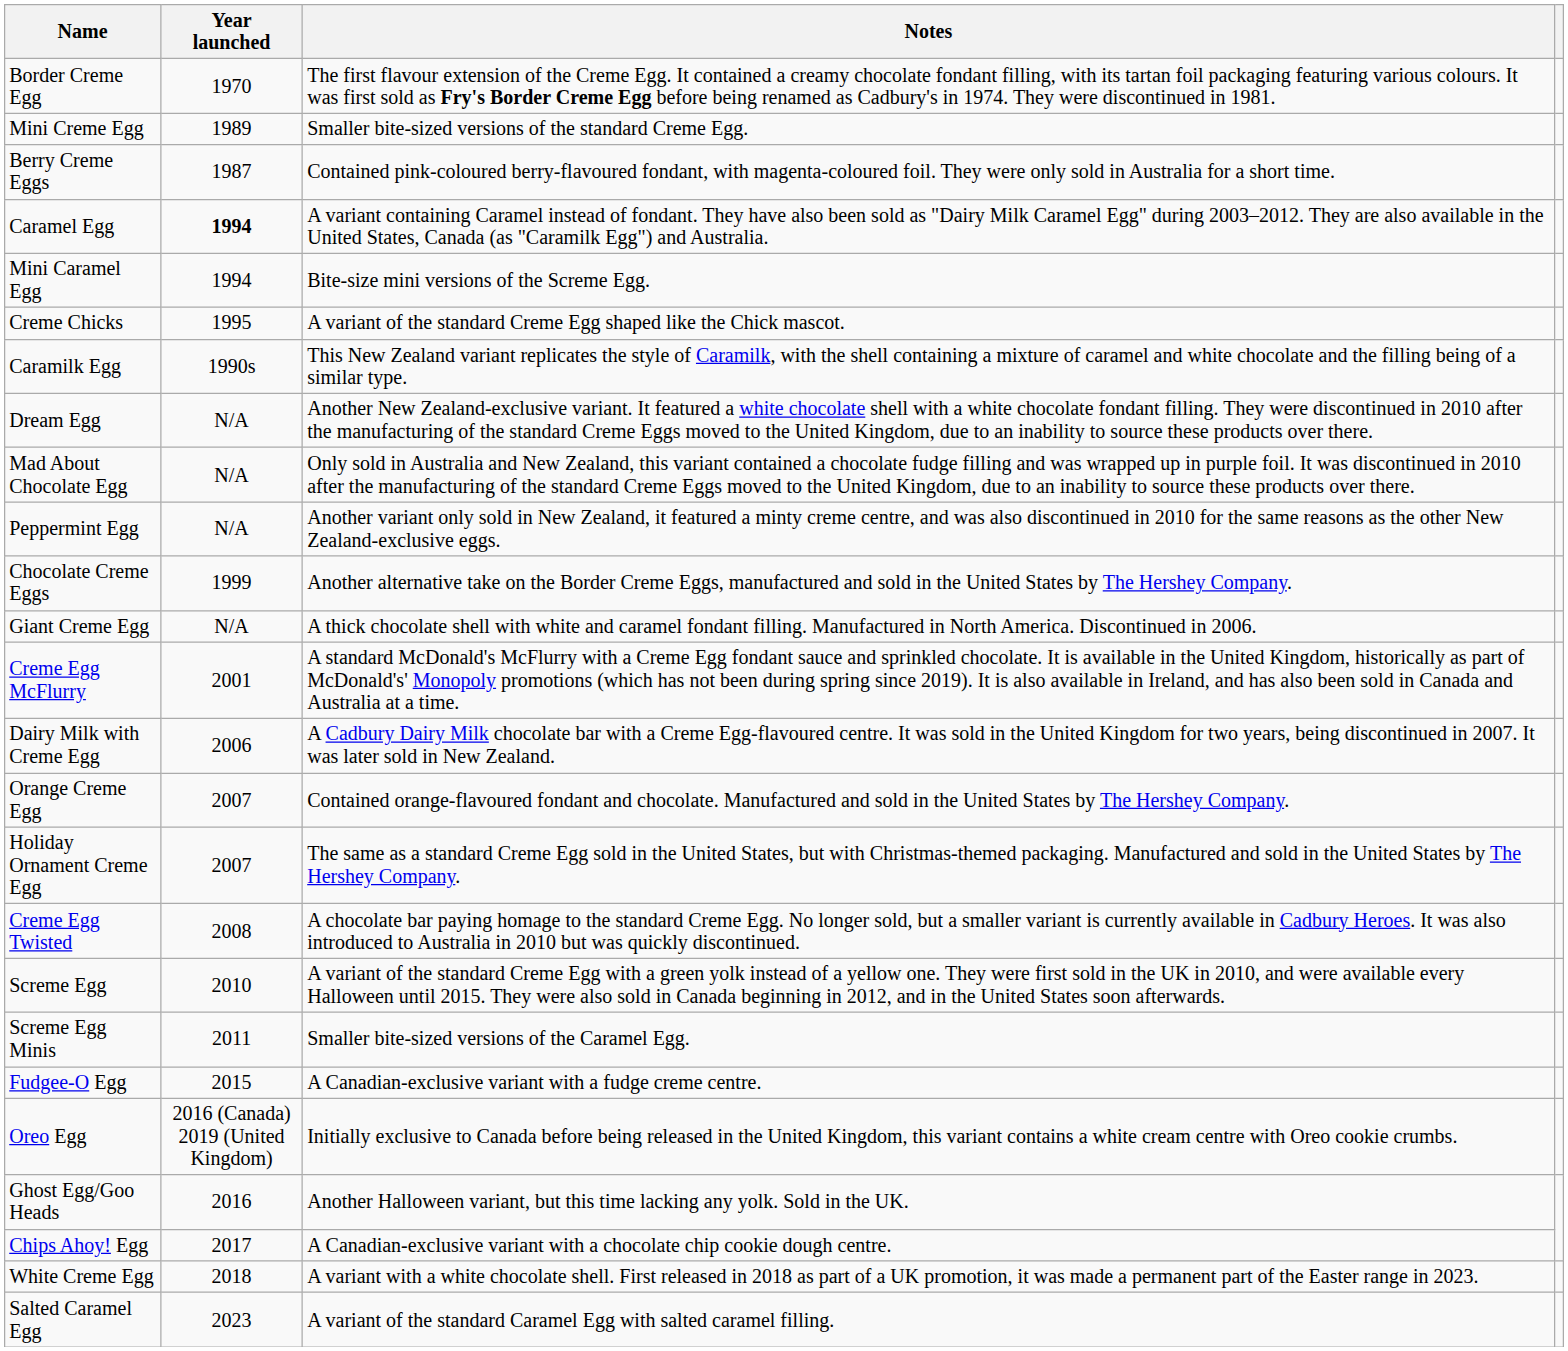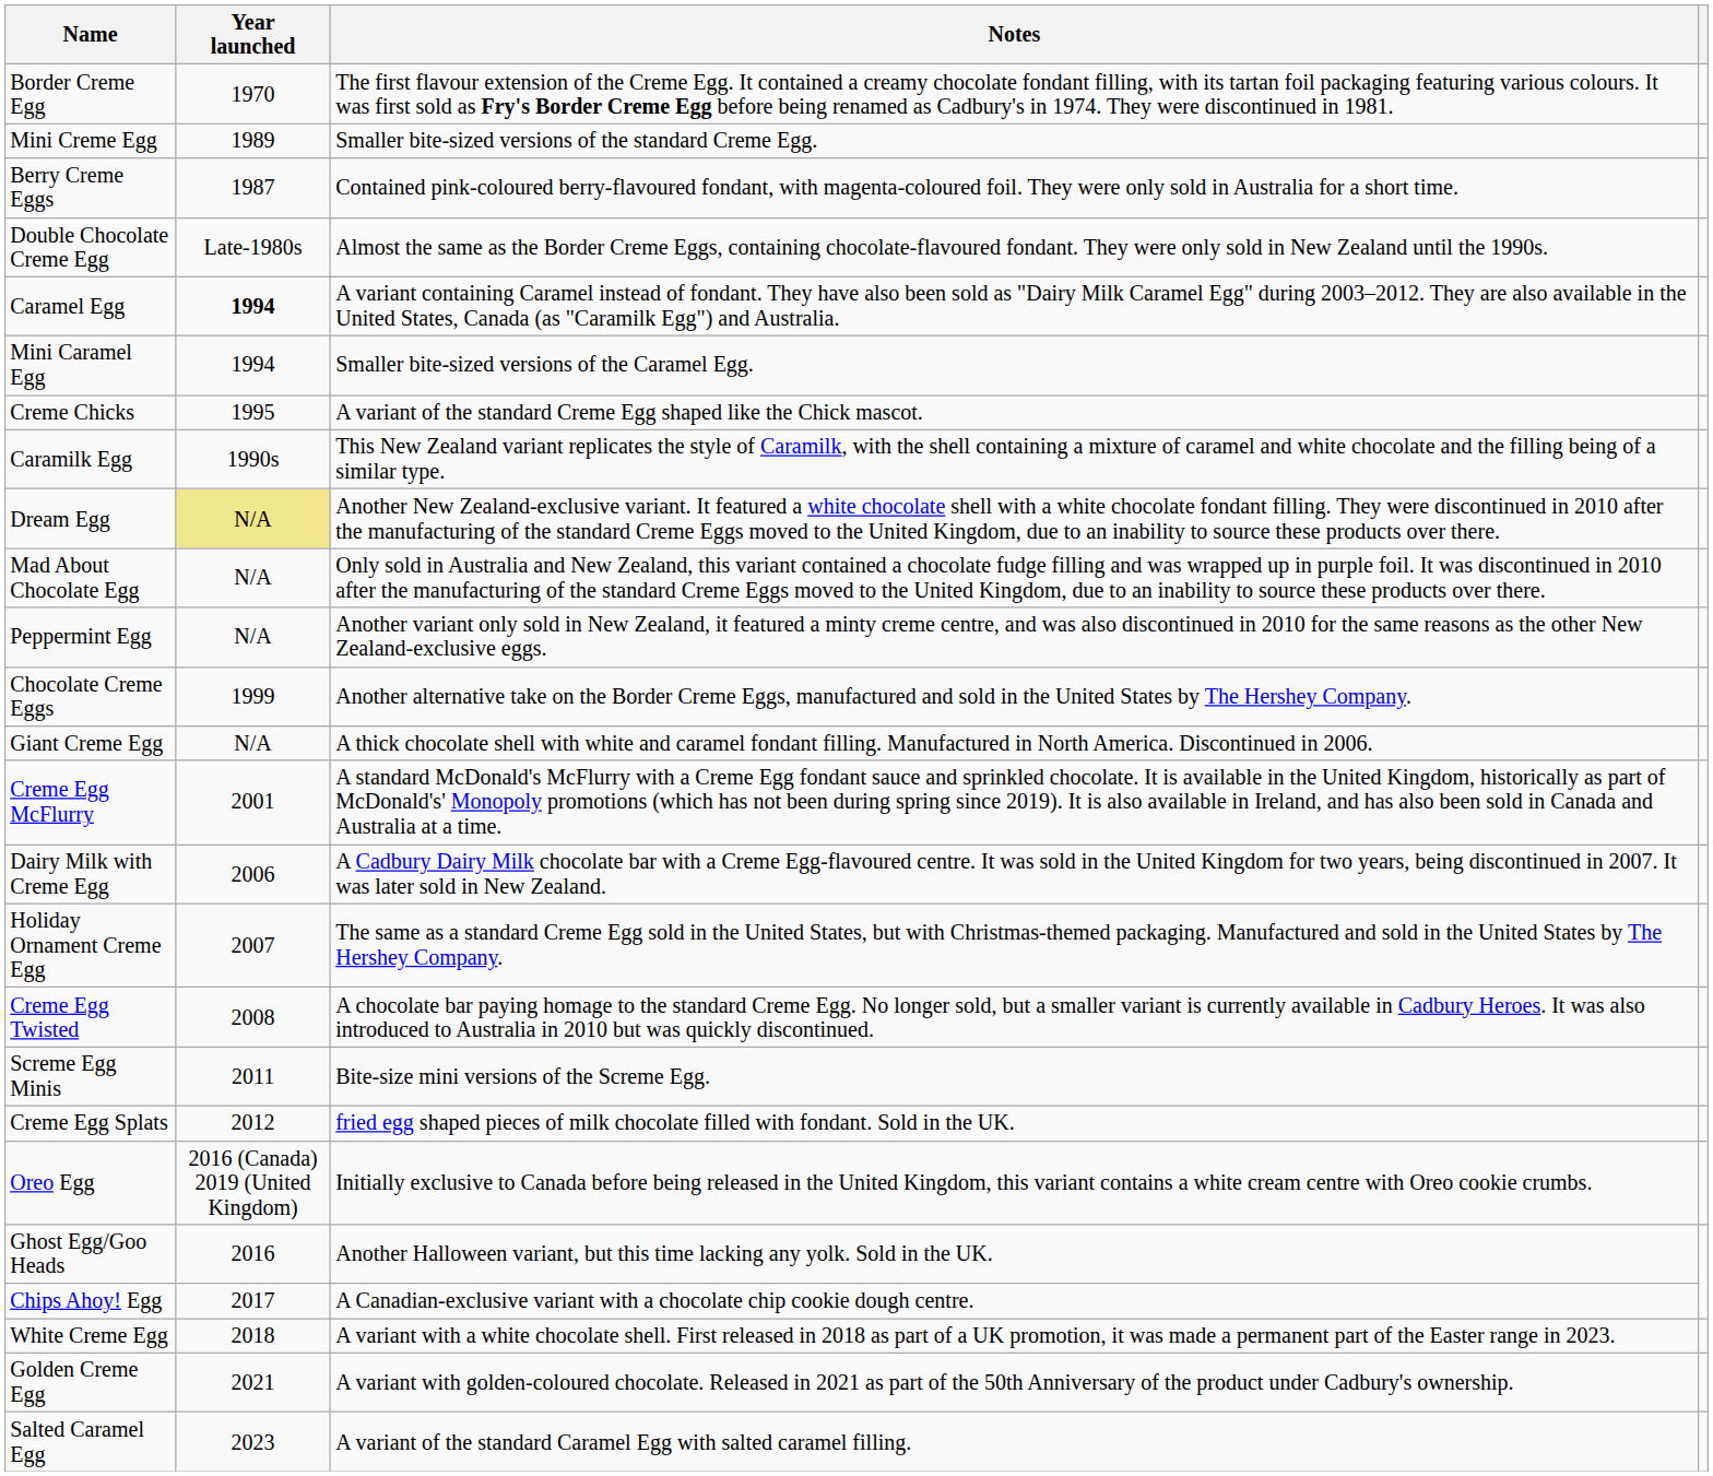 <table class="wikitable sortable">
 <tr>
 <th style="width:10%">Name</th>
 <th>Year<br>launched</th>
 <th>Notes</th>
 <th class="unsortable"></th>
 </tr>
 <tr>
 <td>Border Creme Egg</td>
 <td style="text-align:center;">1970</td>
 <td>The first flavour extension of the Creme Egg. It contained a creamy chocolate fondant filling, with its tartan foil packaging featuring various colours. It was first sold as <strong>Fry's Border Creme Egg</strong> before being renamed as Cadbury's in 1974. They were discontinued in 1981.</td>
 <td></td>
 </tr>
 <tr>
 <td>Mini Creme Egg</td>
 <td style="text-align:center;">1989</td>
 <td>Smaller bite-sized versions of the standard Creme Egg.</td>
 <td></td>
 </tr>
 <tr>
 <td>Berry Creme Eggs</td>
 <td style="text-align:center;">1987</td>
 <td>Contained pink-coloured berry-flavoured fondant, with magenta-coloured foil. They were only sold in Australia for a short time.</td>
 <td></td>
 </tr>
 <tr>
+<td>Double Chocolate Creme Egg</td>
+<td style="text-align:center;">Late-1980s</td>
+<td>Almost the same as the Border Creme Eggs, containing chocolate-flavoured fondant. They were only sold in New Zealand until the 1990s.</td>
+<td align=center></td>
+</tr>
+<tr>
 <td>Caramel Egg</td>
 <td style="text-align:center;"><strong>1994</strong></td>
 <td>A variant containing Caramel instead of fondant. They have also been sold as "Dairy Milk Caramel Egg" during 2003–2012. They are also available in the United States, Canada (as "Caramilk Egg") and Australia.</td>
 <td></td>
 </tr>
 <tr>
 <td>Mini Caramel Egg</td>
 <td style="text-align:center;">1994</td>
-<td>Bite-size mini versions of the Screme Egg.</td>
+<td>Smaller bite-sized versions of the Caramel Egg.</td>
 <td></td>
 </tr>
 <tr>
 <td>Creme Chicks</td>
 <td style="text-align:center;">1995</td>
 <td>A variant of the standard Creme Egg shaped like the Chick mascot.</td>
 <td></td>
 </tr>
 <tr>
 <td>Caramilk Egg</td>
 <td style="text-align:center;">1990s</td>
 <td>This New Zealand variant replicates the style of <a href='#'>Caramilk</a>, with the shell containing a mixture of caramel and white chocolate and the filling being of a similar type.</td>
 <td></td>
 </tr>
 <tr>
 <td>Dream Egg</td>
-<td style="text-align:center;">N/A</td>
+<td style="background: khaki; text-align:center;">N/A</td>
 <td>Another New Zealand-exclusive variant. It featured a <a href='#'>white chocolate</a> shell with a white chocolate fondant filling. They were discontinued in 2010 after the manufacturing of the standard Creme Eggs moved to the United Kingdom, due to an inability to source these products over there.</td>
 <td></td>
 </tr>
 <tr>
 <td>Mad About Chocolate Egg</td>
 <td style="text-align:center;">N/A</td>
 <td>Only sold in Australia and New Zealand, this variant contained a chocolate fudge filling and was wrapped up in purple foil. It was discontinued in 2010 after the manufacturing of the standard Creme Eggs moved to the United Kingdom, due to an inability to source these products over there.</td>
 <td></td>
 </tr>
 <tr>
 <td>Peppermint Egg</td>
 <td style="text-align:center;">N/A</td>
 <td>Another variant only sold in New Zealand, it featured a minty creme centre, and was also discontinued in 2010 for the same reasons as the other New Zealand-exclusive eggs.</td>
 <td></td>
 </tr>
 <tr>
 <td>Chocolate Creme Eggs</td>
 <td style="text-align:center;">1999</td>
 <td>Another alternative take on the Border Creme Eggs, manufactured and sold in the United States by <a href='#'>The Hershey Company</a>.</td>
 <td></td>
 </tr>
 <tr>
 <td>Giant Creme Egg</td>
 <td style="text-align:center;">N/A</td>
 <td>A thick chocolate shell with white and caramel fondant filling. Manufactured in North America. Discontinued in 2006.</td>
 <td></td>
 </tr>
 <tr>
 <td><a href='#'>Creme Egg McFlurry</a></td>
 <td style="text-align:center;">2001</td>
 <td>A standard McDonald's McFlurry with a Creme Egg fondant sauce and sprinkled chocolate. It is available in the United Kingdom, historically as part of McDonald's' <a href='#'>Monopoly</a> promotions (which has not been during spring since 2019). It is also available in Ireland, and has also been sold in Canada and Australia at a time.</td>
 <td></td>
 </tr>
 <tr>
 <td>Dairy Milk with Creme Egg</td>
 <td style="text-align:center;">2006</td>
 <td>A <a href='#'>Cadbury Dairy Milk</a> chocolate bar with a Creme Egg-flavoured centre. It was sold in the United Kingdom for two years, being discontinued in 2007. It was later sold in New Zealand.</td>
 <td></td>
 </tr>
 <tr>
-<td>Orange Creme Egg</td>
-<td style="text-align:center;">2007</td>
-<td>Contained orange-flavoured fondant and chocolate. Manufactured and sold in the United States by <a href='#'>The Hershey Company</a>.</td>
-<td></td>
-</tr>
-<tr>
 <td>Holiday Ornament Creme Egg</td>
 <td style="text-align:center;">2007</td>
 <td>The same as a standard Creme Egg sold in the United States, but with Christmas-themed packaging. Manufactured and sold in the United States by <a href='#'>The Hershey Company</a>.</td>
 <td></td>
 </tr>
 <tr>
 <td><a href='#'>Creme Egg Twisted</a></td>
 <td style="text-align:center;">2008</td>
 <td>A chocolate bar paying homage to the standard Creme Egg. No longer sold, but a smaller variant is currently available in <a href='#'>Cadbury Heroes</a>. It was also introduced to Australia in 2010 but was quickly discontinued.</td>
 <td></td>
 </tr>
 <tr>
-<td>Screme Egg</td>
-<td style="text-align:center;">2010</td>
-<td>A variant of the standard Creme Egg with a green yolk instead of a yellow one. They were first sold in the UK in 2010, and were available every Halloween until 2015. They were also sold in Canada beginning in 2012, and in the United States soon afterwards.</td>
+<td>Screme Egg Minis</td>
+<td style="text-align:center;">2011</td>
+<td>Bite-size mini versions of the Screme Egg.</td>
 <td></td>
 </tr>
 <tr>
-<td>Screme Egg Minis</td>
-<td style="text-align:center;">2011</td>
-<td>Smaller bite-sized versions of the Caramel Egg.</td>
-<td></td>
-</tr>
-<tr>
-<td><a href='#'>Fudgee-O</a> Egg</td>
-<td style="text-align:center;">2015</td>
-<td>A Canadian-exclusive variant with a fudge creme centre.</td>
+<td>Creme Egg Splats</td>
+<td style="text-align:center;">2012</td>
+<td><a href='#'>fried egg</a> shaped pieces of milk chocolate filled with fondant. Sold in the UK.</td>
 <td></td>
 </tr>
 <tr>
 <td><a href='#'>Oreo</a> Egg</td>
 <td style="text-align:center;">2016 (Canada)<br>2019 (United Kingdom)</td>
 <td>Initially exclusive to Canada before being released in the United Kingdom, this variant contains a white cream centre with Oreo cookie crumbs.</td>
 <td></td>
 </tr>
 <tr>
 <td>Ghost Egg/Goo Heads</td>
 <td style="text-align:center;">2016</td>
 <td>Another Halloween variant, but this time lacking any yolk. Sold in the UK.</td>
 </tr>
 <tr>
 <td><a href='#'>Chips Ahoy!</a> Egg</td>
 <td style="text-align:center;">2017</td>
 <td>A Canadian-exclusive variant with a chocolate chip cookie dough centre.</td>
 </tr>
 <tr>
 <td>White Creme Egg</td>
 <td style="text-align:center;">2018</td>
 <td>A variant with a white chocolate shell. First released in 2018 as part of a UK promotion, it was made a permanent part of the Easter range in 2023.</td>
 <td></td>
 </tr>
 <tr>
+<td>Golden Creme Egg</td>
+<td style="text-align:center;">2021</td>
+<td>A variant with golden-coloured chocolate. Released in 2021 as part of the 50th Anniversary of the product under Cadbury's ownership.</td>
+<td></td>
+</tr>
+<tr>
 <td>Salted Caramel Egg</td>
 <td style="text-align:center;">2023</td>
 <td>A variant of the standard Caramel Egg with salted caramel filling.</td>
 <td></td>
 </tr>
 </table>
